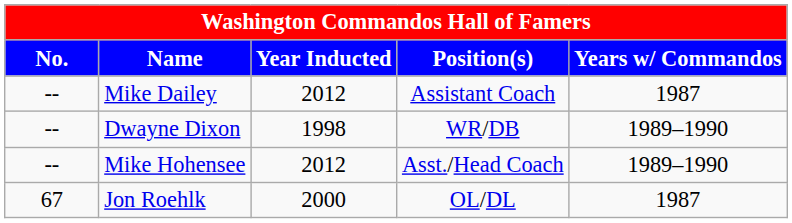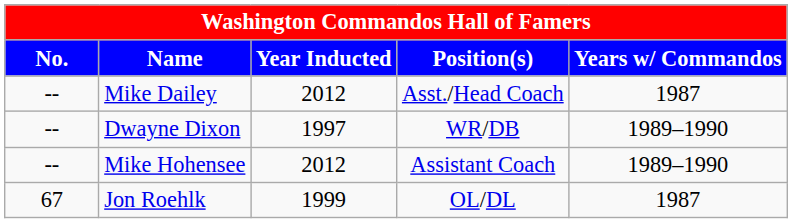 <table class="wikitable sortable">
 <tr>
 <td colspan="5" style= "background: red; color: white" align="center"><strong>Washington Commandos Hall of Famers</strong></td>
 </tr>
 <tr>
 <th width=60px style="background: blue; color: white">No.</th>
 <th style="background: blue; color: white">Name</th>
 <th style="background: blue; color: white">Year Inducted</th>
 <th style="background: blue; color: white">Position(s)</th>
 <th style="background: blue; color: white">Years w/ Commandos</th>
 </tr>
 <tr>
 <td style="text-align:center;">--</td>
 <td><a href='#'>Mike Dailey</a></td>
 <td style="text-align:center;">2012</td>
-<td style="text-align:center;"><a href='#'>Assistant Coach</a></td>
+<td style="text-align:center;"><a href='#'>Asst.</a>/<a href='#'>Head Coach</a></td>
 <td style="text-align:center;">1987</td>
 </tr>
 <tr>
 <td style="text-align:center;">--</td>
 <td><a href='#'>Dwayne Dixon</a></td>
-<td style="text-align:center;">1998</td>
+<td style="text-align:center;">1997</td>
 <td style="text-align:center;"><a href='#'>WR</a>/<a href='#'>DB</a></td>
 <td style="text-align:center;">1989–1990</td>
 </tr>
 <tr>
 <td style="text-align:center;">--</td>
 <td><a href='#'>Mike Hohensee</a></td>
 <td style="text-align:center;">2012</td>
-<td style="text-align:center;"><a href='#'>Asst.</a>/<a href='#'>Head Coach</a></td>
+<td style="text-align:center;"><a href='#'>Assistant Coach</a></td>
 <td style="text-align:center;">1989–1990</td>
 </tr>
 <tr>
 <td style="text-align:center;">67</td>
 <td><a href='#'>Jon Roehlk</a></td>
-<td style="text-align:center;">2000</td>
+<td style="text-align:center;">1999</td>
 <td style="text-align:center;"><a href='#'>OL</a>/<a href='#'>DL</a></td>
 <td style="text-align:center;">1987</td>
 </tr>
 </table>
